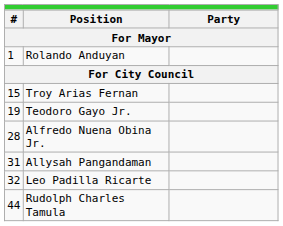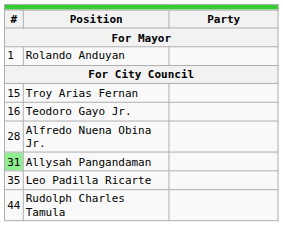 <table class="wikitable" style="font-size:90%">
 <tr>
 <td colspan="4" bgcolor="#32CD32"></td>
 </tr>
 <tr>
 <th>#</th>
 <th width="150px">Position</th>
 <th colspan="2" width="110px">Party</th>
 </tr>
 <tr>
 <th colspan="4">For Mayor</th>
 </tr>
 <tr>
 <td>1</td>
 <td>Rolando Anduyan</td>
 <td></td>
 </tr>
 <tr>
 <th colspan="4">For City Council</th>
 </tr>
 <tr>
 <td>15</td>
 <td>Troy Arias Fernan</td>
 <td></td>
 </tr>
 <tr>
-<td>19</td>
+<td>16</td>
 <td>Teodoro Gayo Jr.</td>
 <td></td>
 </tr>
 <tr>
 <td>28</td>
 <td>Alfredo Nuena Obina Jr.</td>
 <td></td>
 </tr>
 <tr>
-<td>31</td>
+<td style="background: lightgreen;">31</td>
 <td>Allysah Pangandaman</td>
 <td></td>
 </tr>
 <tr>
-<td>32</td>
+<td>35</td>
 <td>Leo Padilla Ricarte</td>
 <td></td>
 </tr>
 <tr>
 <td>44</td>
 <td>Rudolph Charles Tamula</td>
 <td></td>
 </tr>
 </table>
